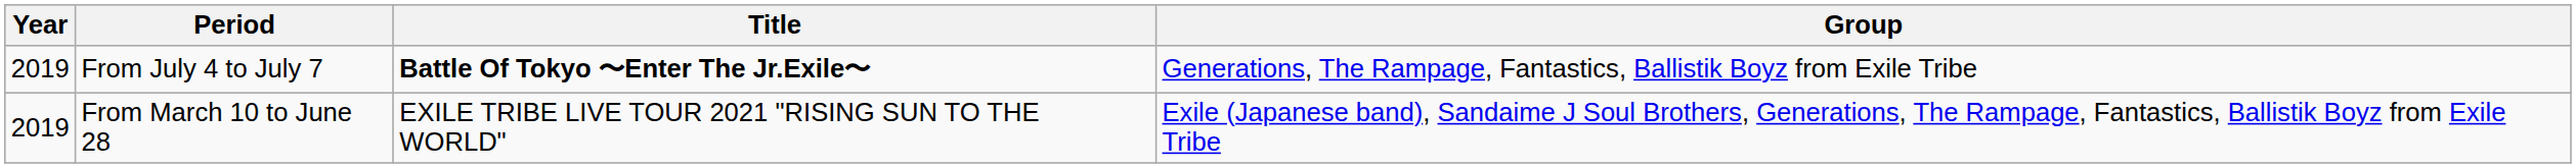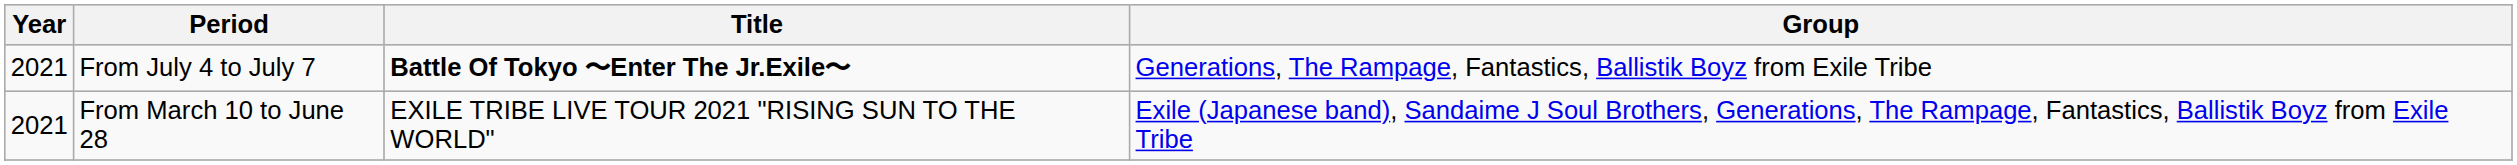 <table class="wikitable">
 <tr>
 <th>Year</th>
 <th>Period</th>
 <th>Title</th>
 <th>Group</th>
 </tr>
 <tr>
-<td>2019</td>
+<td>2021</td>
 <td>From July 4 to July 7</td>
 <td><strong>Battle Of Tokyo 〜Enter The Jr.Exile〜</strong></td>
 <td><a href='#'>Generations</a>, <a href='#'>The Rampage</a>, Fantastics, <a href='#'>Ballistik Boyz</a> from Exile Tribe<br></td>
 </tr>
 <tr>
-<td>2019</td>
+<td>2021</td>
 <td>From March 10 to June 28</td>
 <td>EXILE TRIBE LIVE TOUR 2021 "RISING SUN TO THE WORLD"</td>
 <td><a href='#'>Exile (Japanese band)</a>, <a href='#'>Sandaime J Soul Brothers</a>, <a href='#'>Generations</a>, <a href='#'>The Rampage</a>, Fantastics, <a href='#'>Ballistik Boyz</a> from <a href='#'>Exile Tribe</a><br></td>
 </tr>
 </table>
